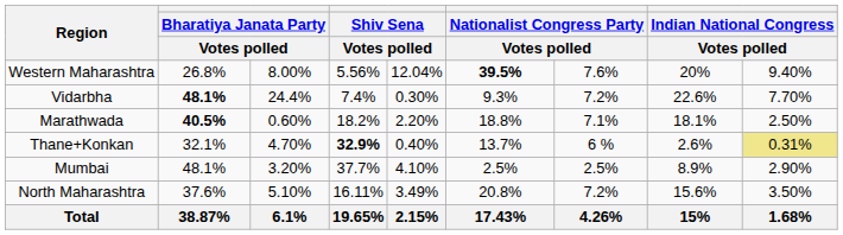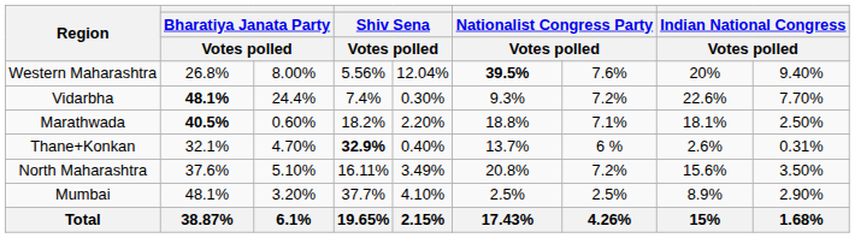 <table class="wikitable sortable" style="text-align:center;">
 <tr>
 <th rowspan="3">Region</th>
 <th colspan="2"></th>
 <th colspan="2"></th>
 <th colspan="2"></th>
 <th colspan="2"></th>
 </tr>
 <tr bgcolor="#cccccc">
 <th colspan="2"><a href='#'>Bharatiya Janata Party</a></th>
 <th colspan="2"><a href='#'>Shiv Sena</a></th>
 <th colspan="2"><a href='#'>Nationalist Congress Party</a></th>
 <th colspan="2"><a href='#'>Indian National Congress</a></th>
 </tr>
 <tr>
 <th colspan="2">Votes polled</th>
 <th colspan="2">Votes polled</th>
 <th colspan="2">Votes polled</th>
 <th colspan="2">Votes polled</th>
 </tr>
 <tr>
 <td>Western Maharashtra</td>
 <td>26.8%</td>
 <td> 8.00%</td>
 <td>5.56%</td>
 <td>12.04%</td>
 <td><strong>39.5%</strong></td>
 <td> 7.6%</td>
 <td>20%</td>
 <td> 9.40%</td>
 </tr>
 <tr>
 <td>Vidarbha</td>
 <td><strong>48.1%</strong></td>
 <td> 24.4%</td>
 <td>7.4%</td>
 <td> 0.30%</td>
 <td>9.3%</td>
 <td> 7.2%</td>
 <td>22.6%</td>
 <td> 7.70%</td>
 </tr>
 <tr>
 <td>Marathwada</td>
 <td><strong>40.5%</strong></td>
 <td> 0.60%</td>
 <td>18.2%</td>
 <td> 2.20%</td>
 <td>18.8%</td>
 <td> 7.1%</td>
 <td>18.1%</td>
 <td> 2.50%</td>
 </tr>
 <tr>
 <td>Thane+Konkan</td>
 <td>32.1%</td>
 <td> 4.70%</td>
 <td><strong>32.9%</strong></td>
 <td> 0.40%</td>
 <td>13.7%</td>
 <td> 6 %</td>
 <td>2.6%</td>
-<td style="background: khaki;"> 0.31%</td>
+<td> 0.31%</td>
+</tr>
+<tr>
+<td>North Maharashtra</td>
+<td>37.6%</td>
+<td> 5.10%</td>
+<td>16.11%</td>
+<td> 3.49%</td>
+<td>20.8%</td>
+<td> 7.2%</td>
+<td>15.6%</td>
+<td> 3.50%</td>
 </tr>
 <tr>
 <td>Mumbai</td>
 <td>48.1%</td>
 <td> 3.20%</td>
 <td>37.7%</td>
 <td> 4.10%</td>
 <td>2.5%</td>
 <td> 2.5%</td>
 <td>8.9%</td>
 <td> 2.90%</td>
 </tr>
 <tr>
-<td>North Maharashtra</td>
-<td>37.6%</td>
-<td> 5.10%</td>
-<td>16.11%</td>
-<td> 3.49%</td>
-<td>20.8%</td>
-<td> 7.2%</td>
-<td>15.6%</td>
-<td> 3.50%</td>
-</tr>
-<tr>
 <th><strong>Total</strong></th>
 <th>38.87%</th>
 <th> 6.1%</th>
 <th>19.65%</th>
 <th> 2.15%</th>
 <th>17.43%</th>
 <th> 4.26%</th>
 <th>15%</th>
 <th> 1.68%</th>
 </tr>
 </table>
